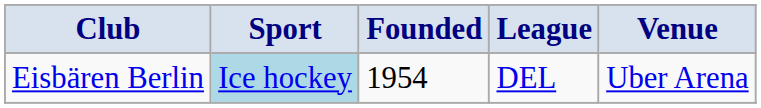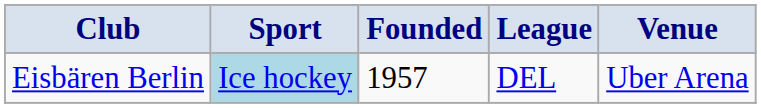 <table class="wikitable">
 <tr>
 <th style="background:#d8e2ef; color:navy;">Club</th>
 <th style="background:#d8e2ef; color:navy;">Sport</th>
 <th style="background:#d8e2ef; color:navy;">Founded</th>
 <th style="background:#d8e2ef; color:navy;">League</th>
 <th style="background:#d8e2ef; color:navy;">Venue</th>
 </tr>
 <tr>
 <td><a href='#'>Eisbären Berlin</a></td>
 <td style="background: lightblue;"><a href='#'>Ice hockey</a></td>
-<td>1954</td>
+<td>1957</td>
 <td><a href='#'>DEL</a></td>
 <td><a href='#'>Uber Arena</a></td>
 </tr>
 </table>
